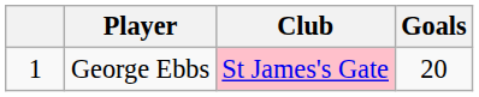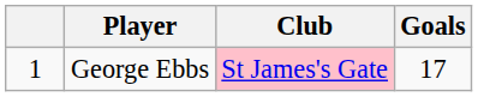 <table class="wikitable" border="1">
 <tr>
 <th width="28"></th>
 <th>Player</th>
 <th>Club</th>
 <th>Goals</th>
 </tr>
 <tr>
 <td align="center">1</td>
 <td>George Ebbs</td>
 <td style="background: pink;"><a href='#'>St James's Gate</a></td>
-<td align="center">20</td>
+<td align="center">17</td>
 </tr>
 </table>
